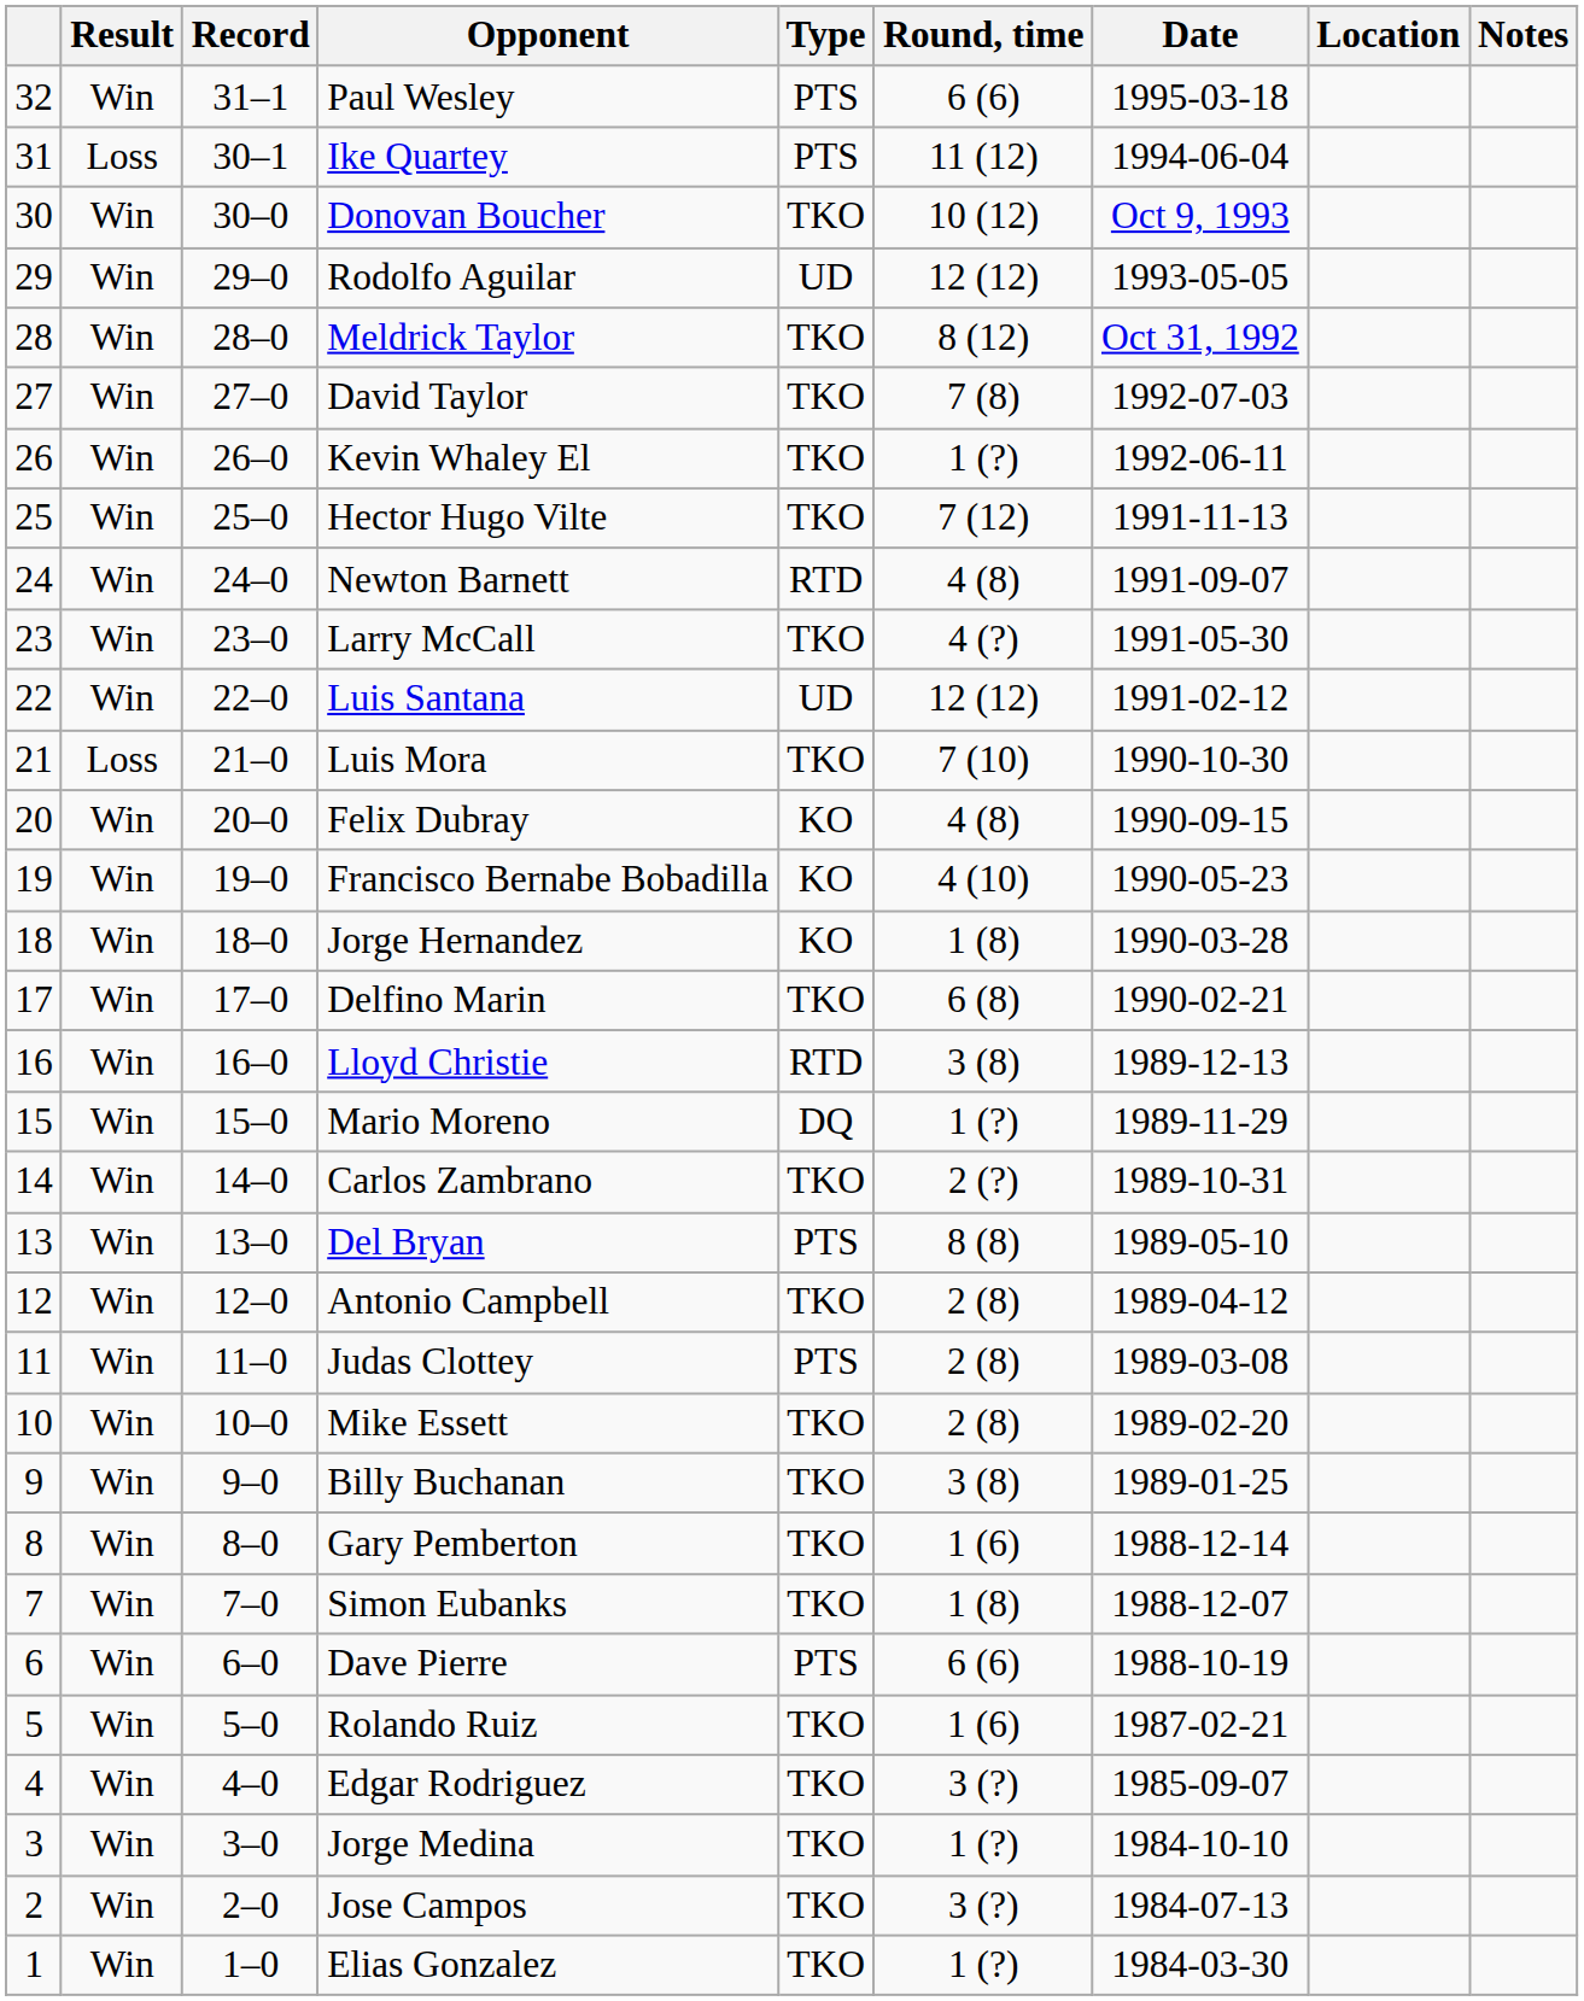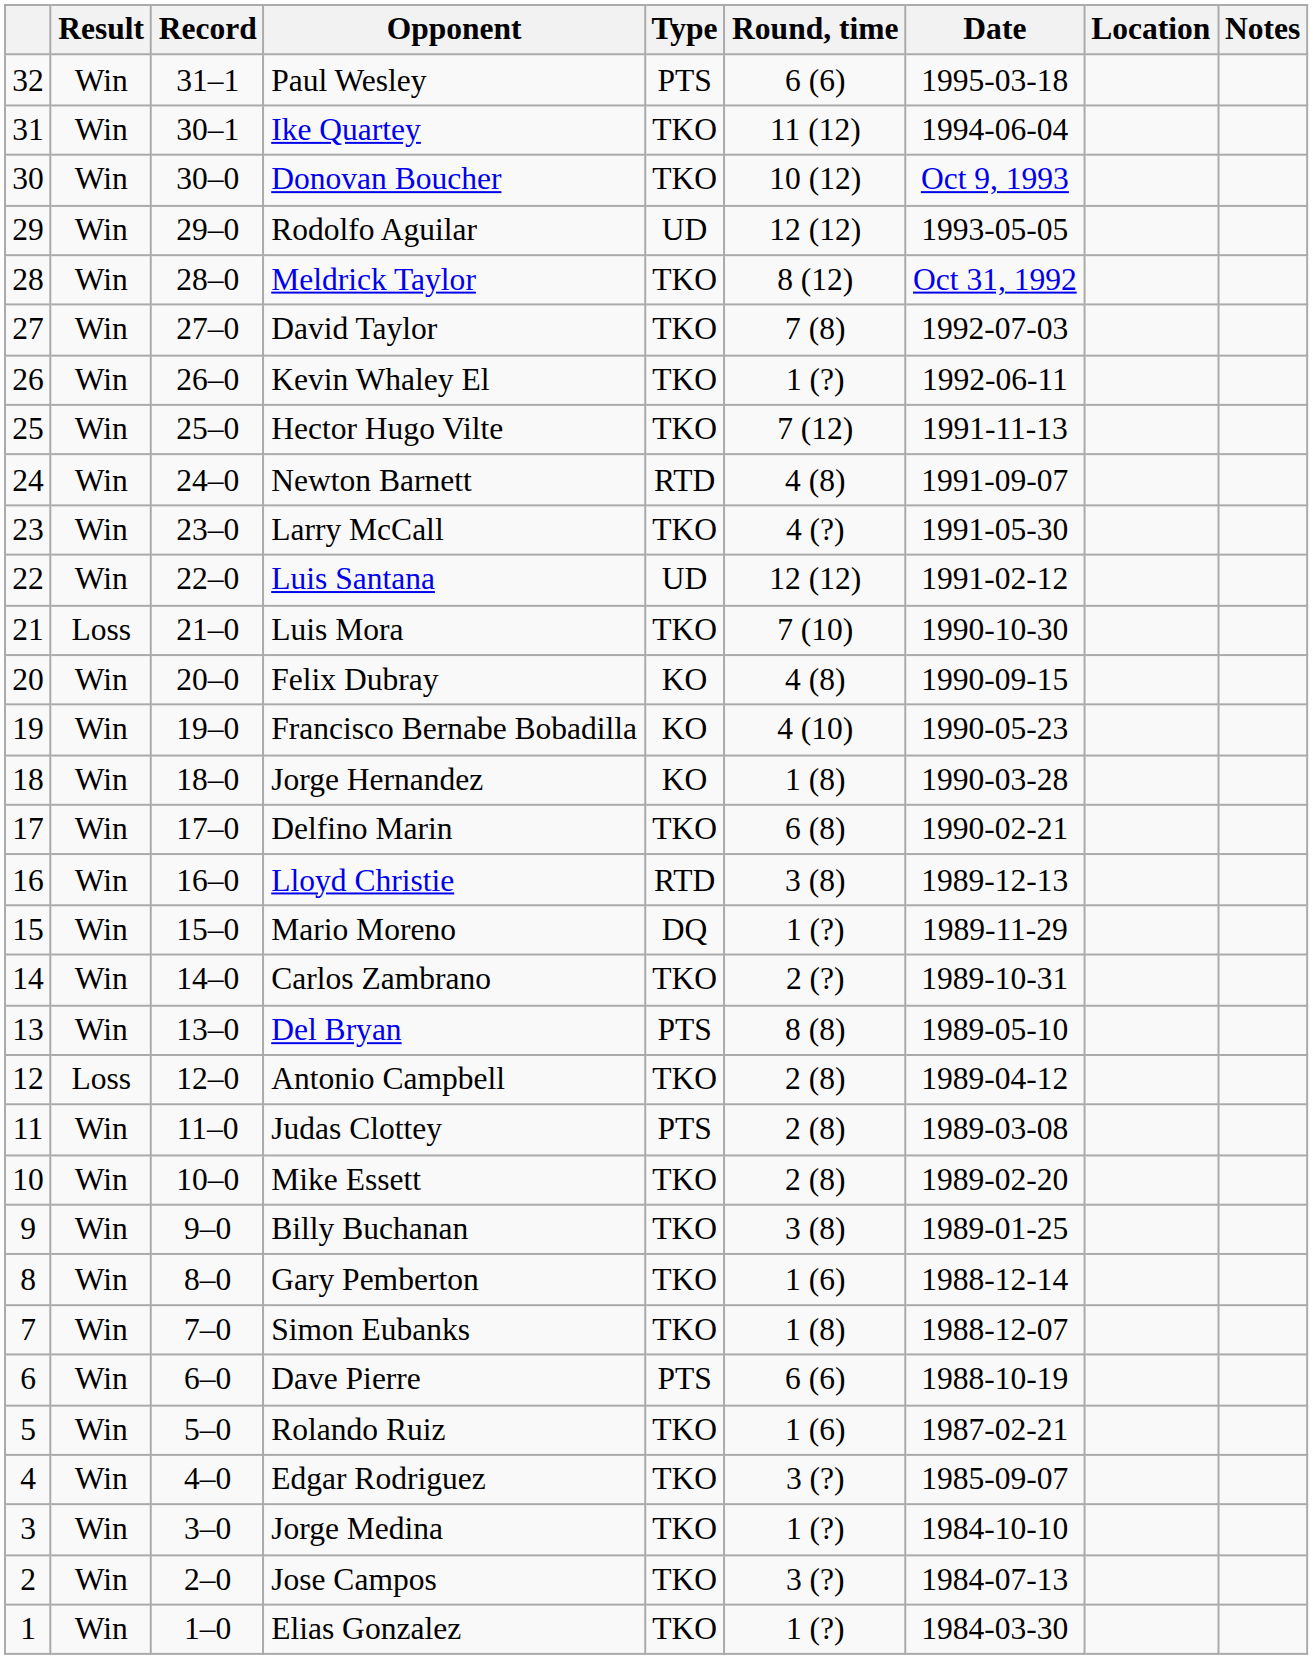 <table class=wikitable style=text-align:center>
 <tr>
 <th></th>
 <th>Result</th>
 <th>Record</th>
 <th>Opponent</th>
 <th>Type</th>
 <th>Round, time</th>
 <th>Date</th>
 <th>Location</th>
 <th>Notes</th>
 </tr>
 <tr>
 <td>32</td>
 <td>Win</td>
 <td>31–1</td>
 <td align=left>Paul Wesley</td>
 <td>PTS</td>
 <td>6 (6)</td>
 <td>1995-03-18</td>
 <td align=left></td>
 <td align=left></td>
 </tr>
 <tr>
 <td>31</td>
-<td>Loss</td>
+<td>Win</td>
 <td>30–1</td>
 <td align=left><a href='#'>Ike Quartey</a></td>
-<td>PTS</td>
+<td>TKO</td>
 <td>11 (12)</td>
 <td>1994-06-04</td>
 <td align=left></td>
 <td align=left></td>
 </tr>
 <tr>
 <td>30</td>
 <td>Win</td>
 <td>30–0</td>
 <td align=left><a href='#'>Donovan Boucher</a></td>
 <td>TKO</td>
 <td>10 (12)</td>
 <td><a href='#'>Oct 9, 1993</a></td>
 <td align=left></td>
 <td align=left></td>
 </tr>
 <tr>
 <td>29</td>
 <td>Win</td>
 <td>29–0</td>
 <td align=left>Rodolfo Aguilar</td>
 <td>UD</td>
 <td>12 (12)</td>
 <td>1993-05-05</td>
 <td align=left></td>
 <td align=left></td>
 </tr>
 <tr>
 <td>28</td>
 <td>Win</td>
 <td>28–0</td>
 <td align=left><a href='#'>Meldrick Taylor</a></td>
 <td>TKO</td>
 <td>8 (12)</td>
 <td><a href='#'>Oct 31, 1992</a></td>
 <td align=left></td>
 <td align=left></td>
 </tr>
 <tr>
 <td>27</td>
 <td>Win</td>
 <td>27–0</td>
 <td align=left>David Taylor</td>
 <td>TKO</td>
 <td>7 (8)</td>
 <td>1992-07-03</td>
 <td align=left></td>
 <td align=left></td>
 </tr>
 <tr>
 <td>26</td>
 <td>Win</td>
 <td>26–0</td>
 <td align=left>Kevin Whaley El</td>
 <td>TKO</td>
 <td>1 (?)</td>
 <td>1992-06-11</td>
 <td align=left></td>
 <td align=left></td>
 </tr>
 <tr>
 <td>25</td>
 <td>Win</td>
 <td>25–0</td>
 <td align=left>Hector Hugo Vilte</td>
 <td>TKO</td>
 <td>7 (12)</td>
 <td>1991-11-13</td>
 <td align=left></td>
 <td align=left></td>
 </tr>
 <tr>
 <td>24</td>
 <td>Win</td>
 <td>24–0</td>
 <td align=left>Newton Barnett</td>
 <td>RTD</td>
 <td>4 (8)</td>
 <td>1991-09-07</td>
 <td align=left></td>
 <td align=left></td>
 </tr>
 <tr>
 <td>23</td>
 <td>Win</td>
 <td>23–0</td>
 <td align=left>Larry McCall</td>
 <td>TKO</td>
 <td>4 (?)</td>
 <td>1991-05-30</td>
 <td align=left></td>
 <td align=left></td>
 </tr>
 <tr>
 <td>22</td>
 <td>Win</td>
 <td>22–0</td>
 <td align=left><a href='#'>Luis Santana</a></td>
 <td>UD</td>
 <td>12 (12)</td>
 <td>1991-02-12</td>
 <td align=left></td>
 <td align=left></td>
 </tr>
 <tr>
 <td>21</td>
 <td>Loss</td>
 <td>21–0</td>
 <td align=left>Luis Mora</td>
 <td>TKO</td>
 <td>7 (10)</td>
 <td>1990-10-30</td>
 <td align=left></td>
 <td align=left></td>
 </tr>
 <tr>
 <td>20</td>
 <td>Win</td>
 <td>20–0</td>
 <td align=left>Felix Dubray</td>
 <td>KO</td>
 <td>4 (8)</td>
 <td>1990-09-15</td>
 <td align=left></td>
 <td align=left></td>
 </tr>
 <tr>
 <td>19</td>
 <td>Win</td>
 <td>19–0</td>
 <td align=left>Francisco Bernabe Bobadilla</td>
 <td>KO</td>
 <td>4 (10)</td>
 <td>1990-05-23</td>
 <td align=left></td>
 <td align=left></td>
 </tr>
 <tr>
 <td>18</td>
 <td>Win</td>
 <td>18–0</td>
 <td align=left>Jorge Hernandez</td>
 <td>KO</td>
 <td>1 (8)</td>
 <td>1990-03-28</td>
 <td align=left></td>
 <td align=left></td>
 </tr>
 <tr>
 <td>17</td>
 <td>Win</td>
 <td>17–0</td>
 <td align=left>Delfino Marin</td>
 <td>TKO</td>
 <td>6 (8)</td>
 <td>1990-02-21</td>
 <td align=left></td>
 <td align=left></td>
 </tr>
 <tr>
 <td>16</td>
 <td>Win</td>
 <td>16–0</td>
 <td align=left><a href='#'>Lloyd Christie</a></td>
 <td>RTD</td>
 <td>3 (8)</td>
 <td>1989-12-13</td>
 <td align=left></td>
 <td align=left></td>
 </tr>
 <tr>
 <td>15</td>
 <td>Win</td>
 <td>15–0</td>
 <td align=left>Mario Moreno</td>
 <td>DQ</td>
 <td>1 (?)</td>
 <td>1989-11-29</td>
 <td align=left></td>
 <td align=left></td>
 </tr>
 <tr>
 <td>14</td>
 <td>Win</td>
 <td>14–0</td>
 <td align=left>Carlos Zambrano</td>
 <td>TKO</td>
 <td>2 (?)</td>
 <td>1989-10-31</td>
 <td align=left></td>
 <td align=left></td>
 </tr>
 <tr>
 <td>13</td>
 <td>Win</td>
 <td>13–0</td>
 <td align=left><a href='#'>Del Bryan</a></td>
 <td>PTS</td>
 <td>8 (8)</td>
 <td>1989-05-10</td>
 <td align=left></td>
 <td align=left></td>
 </tr>
 <tr>
 <td>12</td>
-<td>Win</td>
+<td>Loss</td>
 <td>12–0</td>
 <td align=left>Antonio Campbell</td>
 <td>TKO</td>
 <td>2 (8)</td>
 <td>1989-04-12</td>
 <td align=left></td>
 <td align=left></td>
 </tr>
 <tr>
 <td>11</td>
 <td>Win</td>
 <td>11–0</td>
 <td align=left>Judas Clottey</td>
 <td>PTS</td>
 <td>2 (8)</td>
 <td>1989-03-08</td>
 <td align=left></td>
 <td align=left></td>
 </tr>
 <tr>
 <td>10</td>
 <td>Win</td>
 <td>10–0</td>
 <td align=left>Mike Essett</td>
 <td>TKO</td>
 <td>2 (8)</td>
 <td>1989-02-20</td>
 <td align=left></td>
 <td align=left></td>
 </tr>
 <tr>
 <td>9</td>
 <td>Win</td>
 <td>9–0</td>
 <td align=left>Billy Buchanan</td>
 <td>TKO</td>
 <td>3 (8)</td>
 <td>1989-01-25</td>
 <td align=left></td>
 <td align=left></td>
 </tr>
 <tr>
 <td>8</td>
 <td>Win</td>
 <td>8–0</td>
 <td align=left>Gary Pemberton</td>
 <td>TKO</td>
 <td>1 (6)</td>
 <td>1988-12-14</td>
 <td align=left></td>
 <td align=left></td>
 </tr>
 <tr>
 <td>7</td>
 <td>Win</td>
 <td>7–0</td>
 <td align=left>Simon Eubanks</td>
 <td>TKO</td>
 <td>1 (8)</td>
 <td>1988-12-07</td>
 <td align=left></td>
 <td align=left></td>
 </tr>
 <tr>
 <td>6</td>
 <td>Win</td>
 <td>6–0</td>
 <td align=left>Dave Pierre</td>
 <td>PTS</td>
 <td>6 (6)</td>
 <td>1988-10-19</td>
 <td align=left></td>
 <td align=left></td>
 </tr>
 <tr>
 <td>5</td>
 <td>Win</td>
 <td>5–0</td>
 <td align=left>Rolando Ruiz</td>
 <td>TKO</td>
 <td>1 (6)</td>
 <td>1987-02-21</td>
 <td align=left></td>
 <td align=left></td>
 </tr>
 <tr>
 <td>4</td>
 <td>Win</td>
 <td>4–0</td>
 <td align=left>Edgar Rodriguez</td>
 <td>TKO</td>
 <td>3 (?)</td>
 <td>1985-09-07</td>
 <td align=left></td>
 <td align=left></td>
 </tr>
 <tr>
 <td>3</td>
 <td>Win</td>
 <td>3–0</td>
 <td align=left>Jorge Medina</td>
 <td>TKO</td>
 <td>1 (?)</td>
 <td>1984-10-10</td>
 <td align=left></td>
 <td align=left></td>
 </tr>
 <tr>
 <td>2</td>
 <td>Win</td>
 <td>2–0</td>
 <td align=left>Jose Campos</td>
 <td>TKO</td>
 <td>3 (?)</td>
 <td>1984-07-13</td>
 <td align=left></td>
 <td align=left></td>
 </tr>
 <tr>
 <td>1</td>
 <td>Win</td>
 <td>1–0</td>
 <td align=left>Elias Gonzalez</td>
 <td>TKO</td>
 <td>1 (?)</td>
 <td>1984-03-30</td>
 <td align=left></td>
 <td align=left></td>
 </tr>
 </table>
